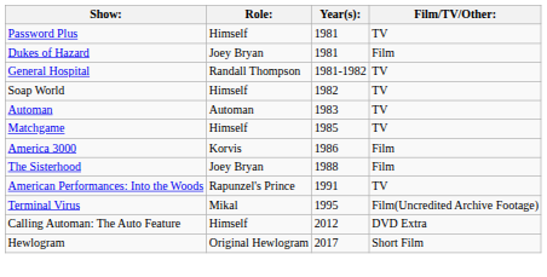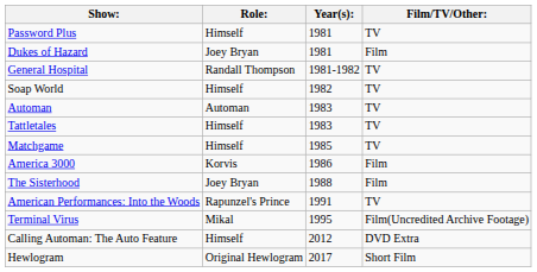 <table class="wikitable">
 <tr>
 <th>Show:</th>
 <th>Role:</th>
 <th>Year(s):</th>
 <th>Film/TV/Other:</th>
 </tr>
 <tr>
 <td><a href='#'>Password Plus</a></td>
 <td>Himself</td>
 <td>1981</td>
 <td>TV</td>
 </tr>
 <tr>
 <td><a href='#'>Dukes of Hazard</a></td>
 <td>Joey Bryan</td>
 <td>1981</td>
 <td>Film</td>
 </tr>
 <tr>
 <td><a href='#'>General Hospital</a></td>
 <td>Randall Thompson</td>
 <td>1981-1982</td>
 <td>TV</td>
 </tr>
 <tr>
 <td>Soap World</td>
 <td>Himself</td>
 <td>1982</td>
 <td>TV</td>
 </tr>
 <tr>
 <td><a href='#'>Automan</a></td>
 <td>Automan</td>
+<td>1983</td>
+<td>TV</td>
+</tr>
+<tr>
+<td><a href='#'>Tattletales</a></td>
+<td>Himself</td>
 <td>1983</td>
 <td>TV</td>
 </tr>
 <tr>
 <td><a href='#'>Matchgame</a></td>
 <td>Himself</td>
 <td>1985</td>
 <td>TV</td>
 </tr>
 <tr>
 <td><a href='#'>America 3000</a></td>
 <td>Korvis</td>
 <td>1986</td>
 <td>Film</td>
 </tr>
 <tr>
 <td><a href='#'>The Sisterhood</a></td>
 <td>Joey Bryan</td>
 <td>1988</td>
 <td>Film</td>
 </tr>
 <tr>
 <td><a href='#'>American Performances: Into the Woods</a></td>
 <td>Rapunzel's Prince</td>
 <td>1991</td>
 <td>TV</td>
 </tr>
 <tr>
 <td><a href='#'>Terminal Virus</a></td>
 <td>Mikal</td>
 <td>1995</td>
 <td>Film(Uncredited Archive Footage)</td>
 </tr>
 <tr>
 <td>Calling Automan: The Auto Feature</td>
 <td>Himself</td>
 <td>2012</td>
 <td>DVD Extra</td>
 </tr>
 <tr>
 <td>Hewlogram</td>
 <td>Original Hewlogram</td>
 <td>2017</td>
 <td>Short Film</td>
 </tr>
 </table>
